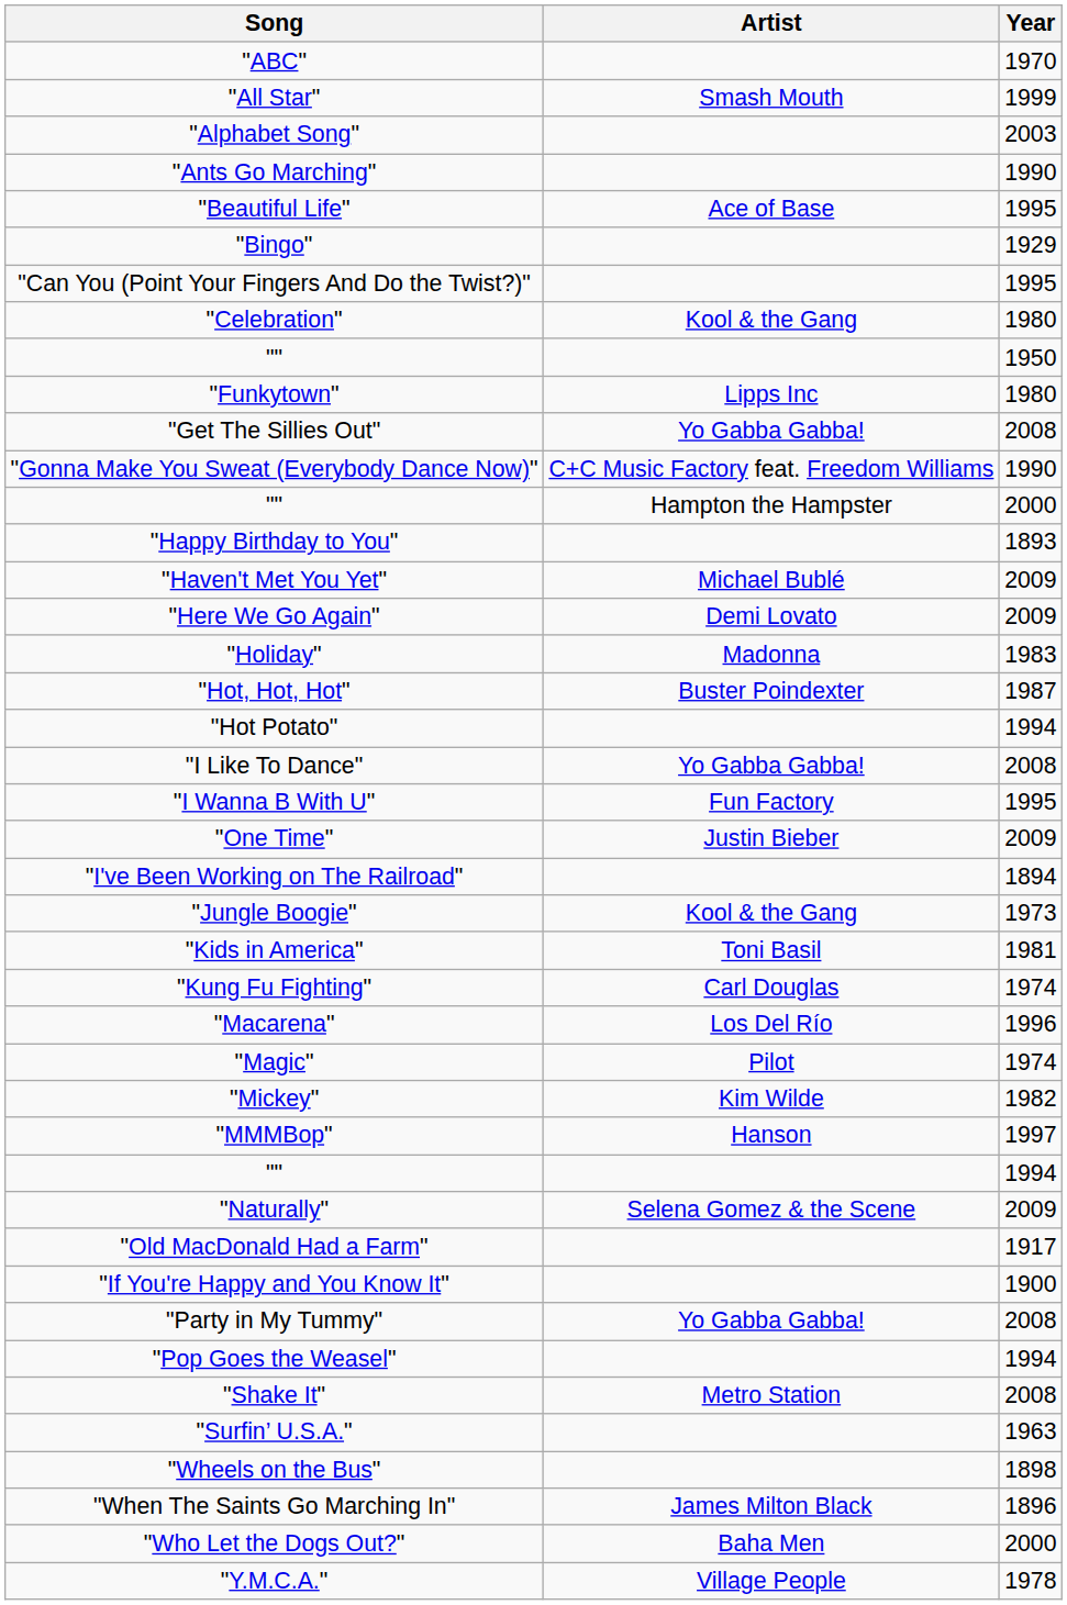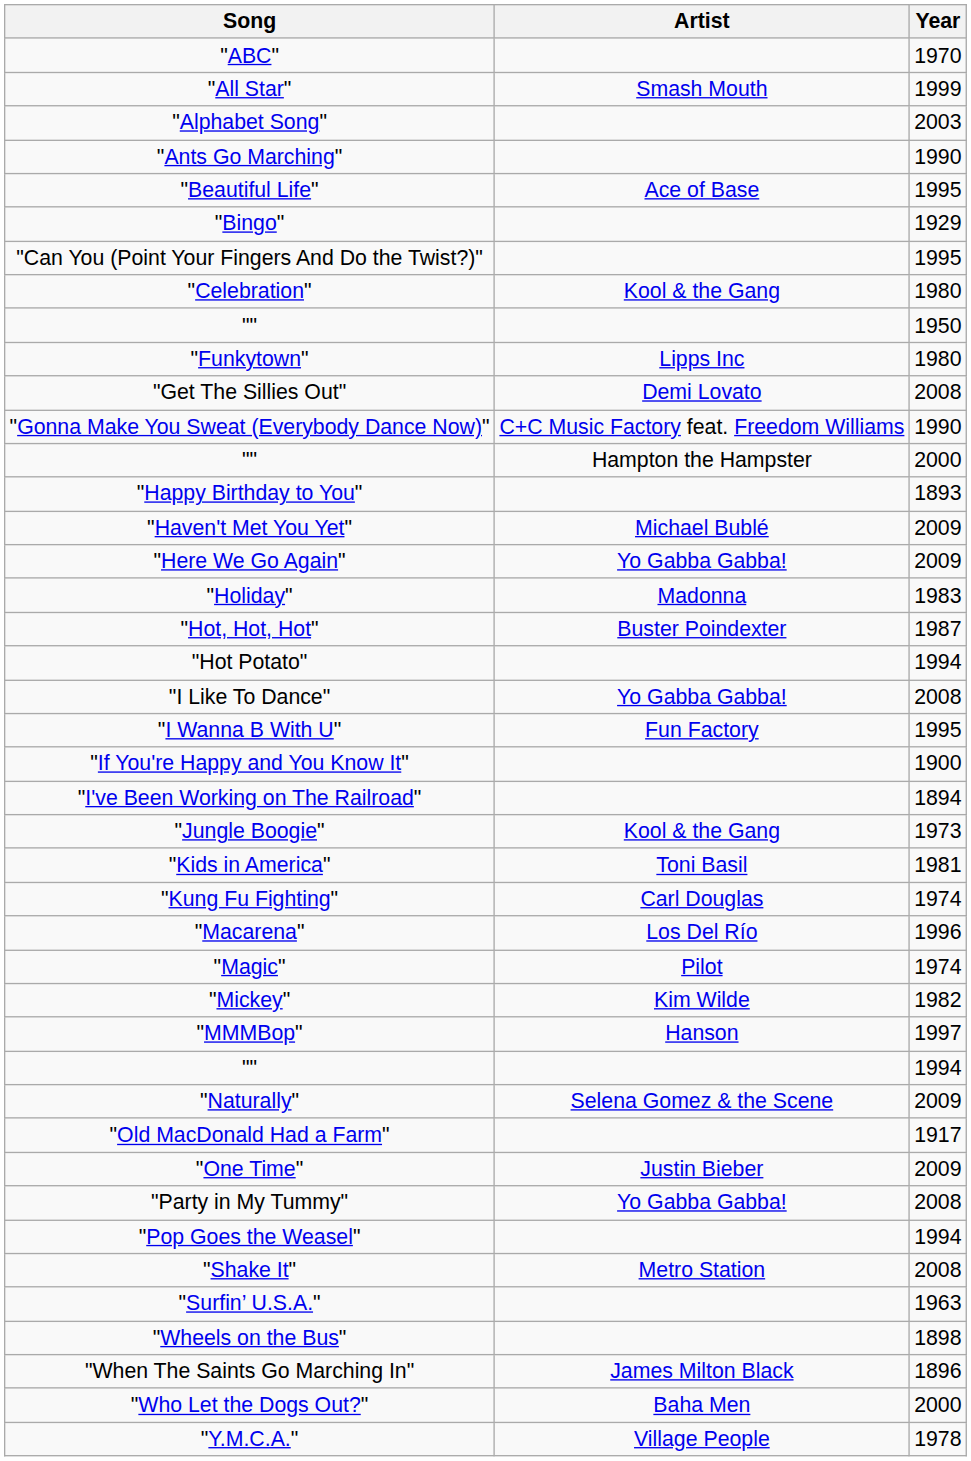 <table class="wikitable sortable" style="text-align: center">
 <tr>
 <th scope="col">Song</th>
 <th scope="col">Artist</th>
 <th scope="col">Year</th>
 </tr>
 <tr>
 <td>"<a href='#'>ABC</a>"</td>
 <td></td>
 <td>1970</td>
 </tr>
 <tr>
 <td>"<a href='#'>All Star</a>"</td>
 <td><a href='#'>Smash Mouth</a></td>
 <td>1999</td>
 </tr>
 <tr>
 <td>"<a href='#'>Alphabet Song</a>"</td>
 <td></td>
 <td>2003</td>
 </tr>
 <tr>
 <td>"<a href='#'>Ants Go Marching</a>"</td>
 <td></td>
 <td>1990</td>
 </tr>
 <tr>
 <td>"<a href='#'>Beautiful Life</a>"</td>
 <td><a href='#'>Ace of Base</a></td>
 <td>1995</td>
 </tr>
 <tr>
 <td>"<a href='#'>Bingo</a>"</td>
 <td></td>
 <td>1929</td>
 </tr>
 <tr>
 <td>"Can You (Point Your Fingers And Do the Twist?)"</td>
 <td></td>
 <td>1995</td>
 </tr>
 <tr>
 <td>"<a href='#'>Celebration</a>"</td>
 <td><a href='#'>Kool & the Gang</a></td>
 <td>1980</td>
 </tr>
 <tr>
 <td>""</td>
 <td></td>
 <td>1950</td>
 </tr>
 <tr>
 <td>"<a href='#'>Funkytown</a>"</td>
 <td><a href='#'>Lipps Inc</a></td>
 <td>1980</td>
 </tr>
 <tr>
 <td>"Get The Sillies Out"</td>
-<td><a href='#'>Yo Gabba Gabba!</a></td>
+<td><a href='#'>Demi Lovato</a></td>
 <td>2008</td>
 </tr>
 <tr>
 <td>"<a href='#'>Gonna Make You Sweat (Everybody Dance Now)</a>"</td>
 <td><a href='#'>C+C Music Factory</a> feat. <a href='#'>Freedom Williams</a></td>
 <td>1990</td>
 </tr>
 <tr>
 <td>""</td>
 <td>Hampton the Hampster</td>
 <td>2000</td>
 </tr>
 <tr>
 <td>"<a href='#'>Happy Birthday to You</a>"</td>
 <td></td>
 <td>1893</td>
 </tr>
 <tr>
 <td>"<a href='#'>Haven't Met You Yet</a>"</td>
 <td><a href='#'>Michael Bublé</a></td>
 <td>2009</td>
 </tr>
 <tr>
 <td>"<a href='#'>Here We Go Again</a>"</td>
-<td><a href='#'>Demi Lovato</a></td>
+<td><a href='#'>Yo Gabba Gabba!</a></td>
 <td>2009</td>
 </tr>
 <tr>
 <td>"<a href='#'>Holiday</a>"</td>
 <td><a href='#'>Madonna</a></td>
 <td>1983</td>
 </tr>
 <tr>
 <td>"<a href='#'>Hot, Hot, Hot</a>"</td>
 <td><a href='#'>Buster Poindexter</a></td>
 <td>1987</td>
 </tr>
 <tr>
 <td>"Hot Potato"</td>
 <td></td>
 <td>1994</td>
 </tr>
 <tr>
 <td>"I Like To Dance"</td>
 <td><a href='#'>Yo Gabba Gabba!</a></td>
 <td>2008</td>
 </tr>
 <tr>
 <td>"<a href='#'>I Wanna B With U</a>"</td>
 <td><a href='#'>Fun Factory</a></td>
 <td>1995</td>
 </tr>
 <tr>
-<td>"<a href='#'>One Time</a>"</td>
-<td><a href='#'>Justin Bieber</a></td>
-<td>2009</td>
+<td>"<a href='#'>If You're Happy and You Know It</a>"</td>
+<td></td>
+<td>1900</td>
 </tr>
 <tr>
 <td>"<a href='#'>I've Been Working on The Railroad</a>"</td>
 <td></td>
 <td>1894</td>
 </tr>
 <tr>
 <td>"<a href='#'>Jungle Boogie</a>"</td>
 <td><a href='#'>Kool & the Gang</a></td>
 <td>1973</td>
 </tr>
 <tr>
 <td>"<a href='#'>Kids in America</a>"</td>
 <td><a href='#'>Toni Basil</a></td>
 <td>1981</td>
 </tr>
 <tr>
 <td>"<a href='#'>Kung Fu Fighting</a>"</td>
 <td><a href='#'>Carl Douglas</a></td>
 <td>1974</td>
 </tr>
 <tr>
 <td>"<a href='#'>Macarena</a>"</td>
 <td><a href='#'>Los Del Río</a></td>
 <td>1996</td>
 </tr>
 <tr>
 <td>"<a href='#'>Magic</a>"</td>
 <td><a href='#'>Pilot</a></td>
 <td>1974</td>
 </tr>
 <tr>
 <td>"<a href='#'>Mickey</a>"</td>
 <td><a href='#'>Kim Wilde</a></td>
 <td>1982</td>
 </tr>
 <tr>
 <td>"<a href='#'>MMMBop</a>"</td>
 <td><a href='#'>Hanson</a></td>
 <td>1997</td>
 </tr>
 <tr>
 <td>""</td>
 <td></td>
 <td>1994</td>
 </tr>
 <tr>
 <td>"<a href='#'>Naturally</a>"</td>
 <td><a href='#'>Selena Gomez & the Scene</a></td>
 <td>2009</td>
 </tr>
 <tr>
 <td>"<a href='#'>Old MacDonald Had a Farm</a>"</td>
 <td></td>
 <td>1917</td>
 </tr>
 <tr>
-<td>"<a href='#'>If You're Happy and You Know It</a>"</td>
-<td></td>
-<td>1900</td>
+<td>"<a href='#'>One Time</a>"</td>
+<td><a href='#'>Justin Bieber</a></td>
+<td>2009</td>
 </tr>
 <tr>
 <td>"Party in My Tummy"</td>
 <td><a href='#'>Yo Gabba Gabba!</a></td>
 <td>2008</td>
 </tr>
 <tr>
 <td>"<a href='#'>Pop Goes the Weasel</a>"</td>
 <td></td>
 <td>1994</td>
 </tr>
 <tr>
 <td>"<a href='#'>Shake It</a>"</td>
 <td><a href='#'>Metro Station</a></td>
 <td>2008</td>
 </tr>
 <tr>
 <td>"<a href='#'>Surfin’ U.S.A.</a>"</td>
 <td></td>
 <td>1963</td>
 </tr>
 <tr>
 <td>"<a href='#'>Wheels on the Bus</a>"</td>
 <td></td>
 <td>1898</td>
 </tr>
 <tr>
 <td>"When The Saints Go Marching In"</td>
 <td><a href='#'>James Milton Black</a></td>
 <td>1896</td>
 </tr>
 <tr>
 <td>"<a href='#'>Who Let the Dogs Out?</a>"</td>
 <td><a href='#'>Baha Men</a></td>
 <td>2000</td>
 </tr>
 <tr>
 <td>"<a href='#'>Y.M.C.A.</a>"</td>
 <td><a href='#'>Village People</a></td>
 <td>1978</td>
 </tr>
 </table>
